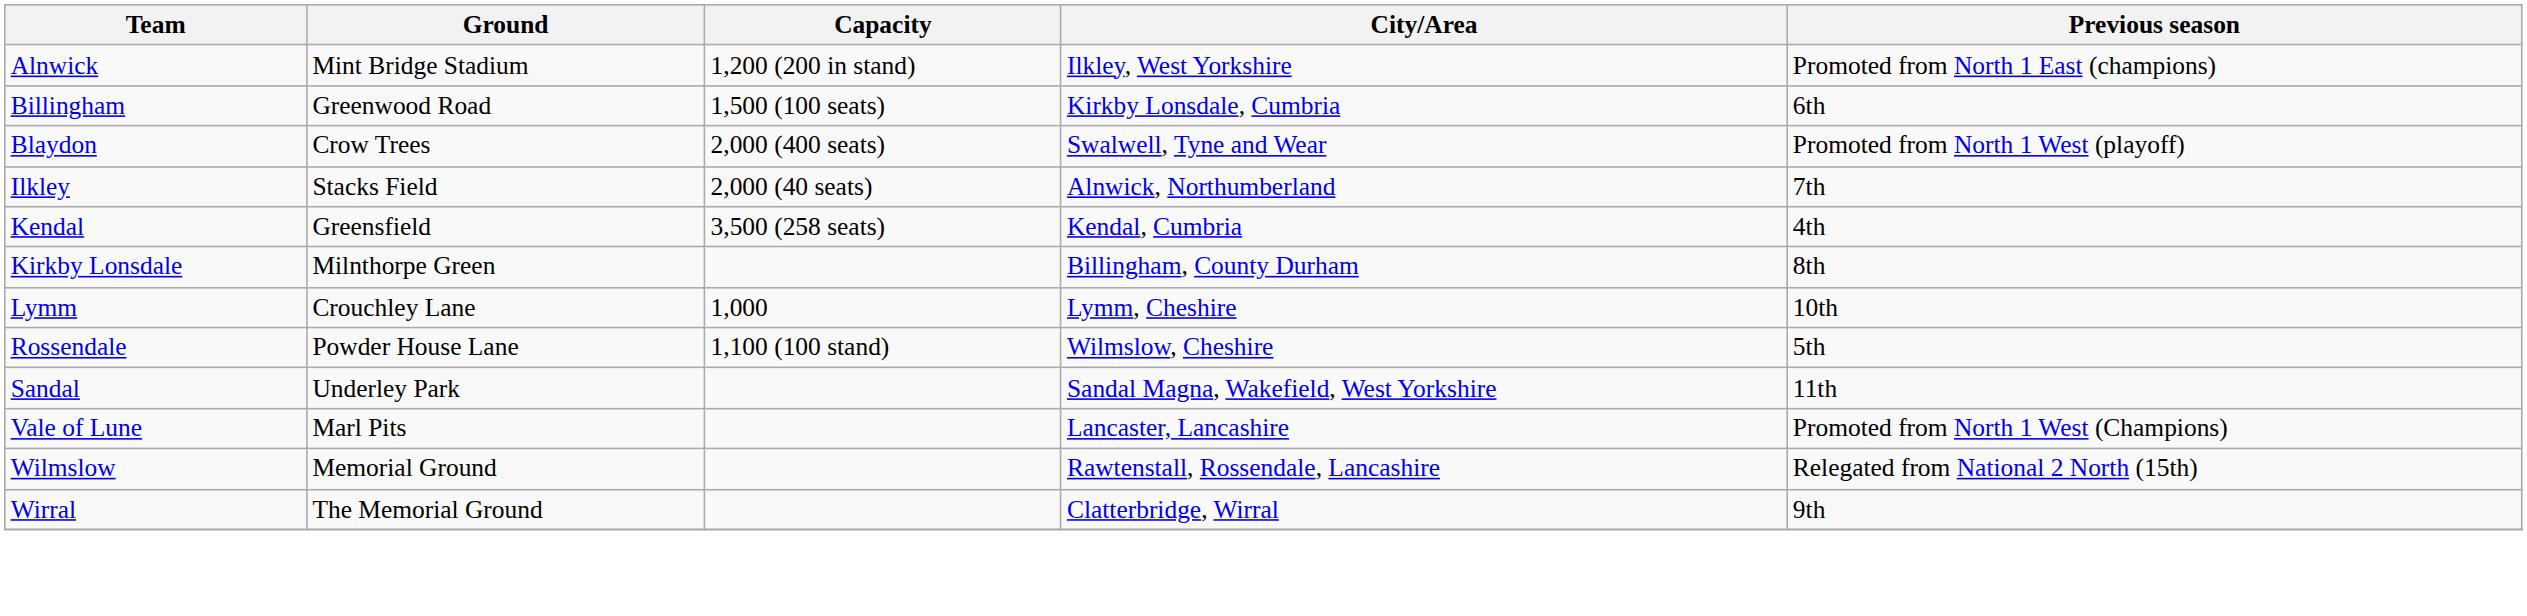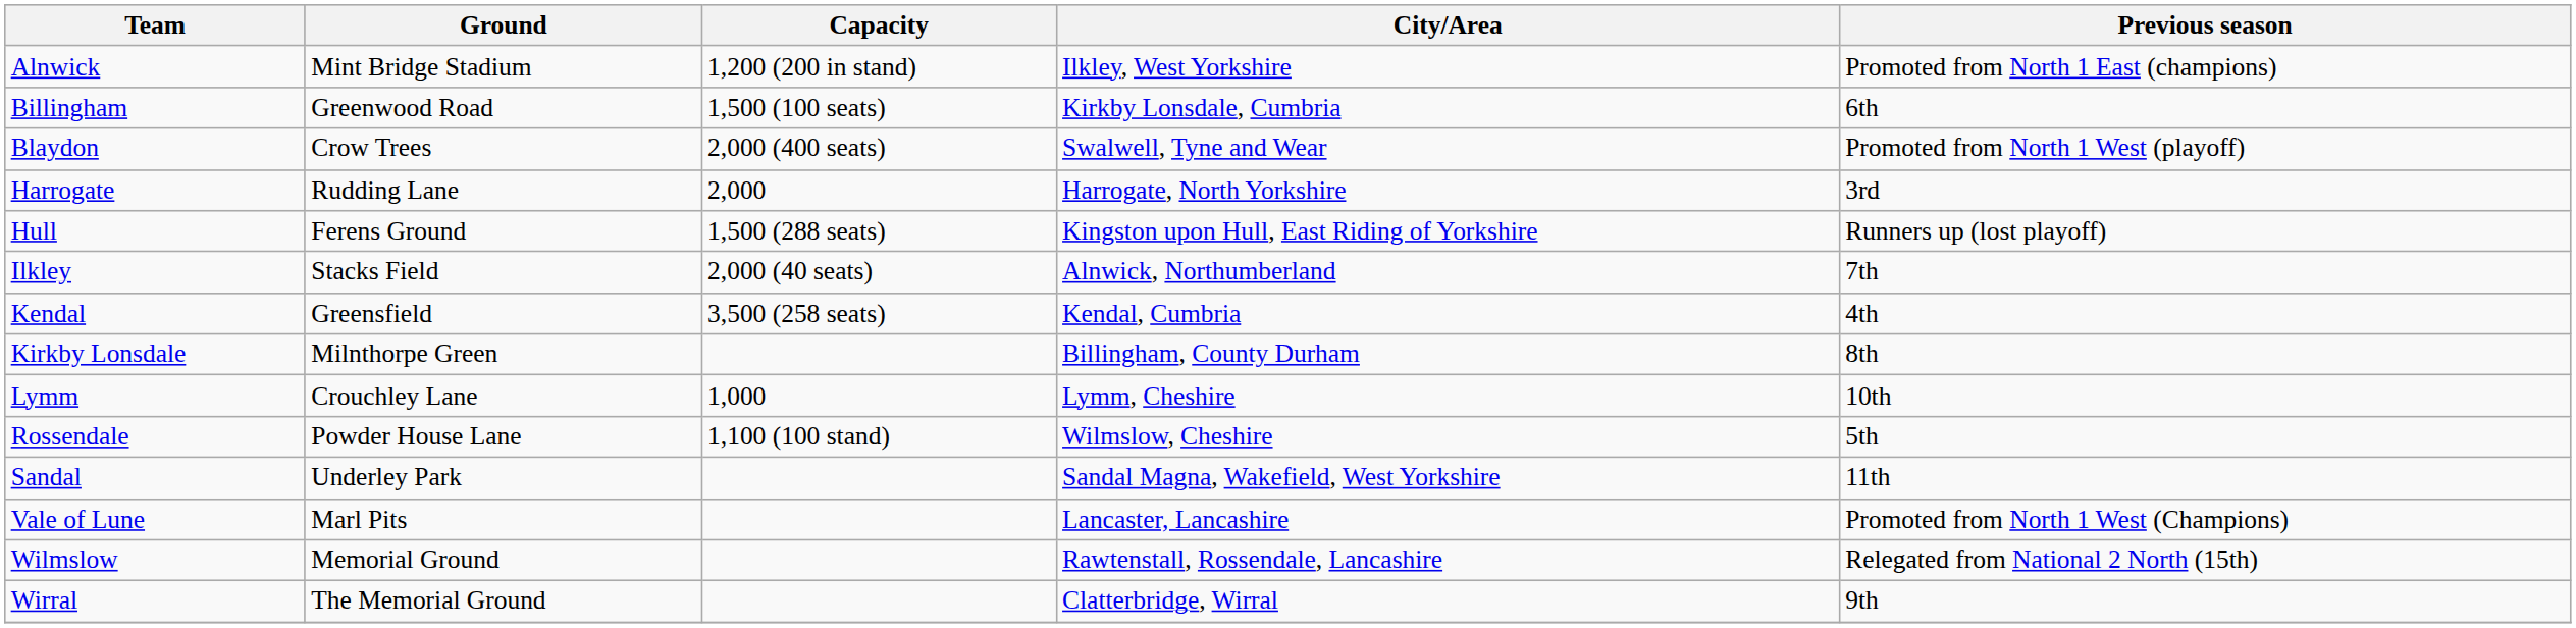 <table class="wikitable sortable" width=100%>
 <tr>
 <th>Team</th>
 <th>Ground</th>
 <th>Capacity</th>
 <th>City/Area</th>
 <th>Previous season</th>
 </tr>
 <tr>
 <td><a href='#'>Alnwick</a></td>
 <td>Mint Bridge Stadium</td>
 <td>1,200 (200 in stand)</td>
 <td><a href='#'>Ilkley</a>, <a href='#'>West Yorkshire</a></td>
 <td>Promoted from <a href='#'>North 1 East</a> (champions)</td>
 </tr>
 <tr>
 <td><a href='#'>Billingham</a></td>
 <td>Greenwood Road</td>
 <td>1,500 (100 seats)</td>
 <td><a href='#'>Kirkby Lonsdale</a>, <a href='#'>Cumbria</a></td>
 <td>6th</td>
 </tr>
 <tr>
 <td><a href='#'>Blaydon</a></td>
 <td>Crow Trees</td>
 <td>2,000 (400 seats)</td>
 <td><a href='#'>Swalwell</a>, <a href='#'>Tyne and Wear</a></td>
 <td>Promoted from <a href='#'>North 1 West</a> (playoff)</td>
+</tr>
+<tr>
+<td><a href='#'>Harrogate</a></td>
+<td>Rudding Lane</td>
+<td>2,000</td>
+<td><a href='#'>Harrogate</a>, <a href='#'>North Yorkshire</a></td>
+<td>3rd</td>
+</tr>
+<tr>
+<td><a href='#'>Hull</a></td>
+<td>Ferens Ground</td>
+<td>1,500 (288 seats)</td>
+<td><a href='#'>Kingston upon Hull</a>, <a href='#'>East Riding of Yorkshire</a></td>
+<td>Runners up (lost playoff)</td>
 </tr>
 <tr>
 <td><a href='#'>Ilkley</a></td>
 <td>Stacks Field</td>
 <td>2,000 (40 seats)</td>
 <td><a href='#'>Alnwick</a>, <a href='#'>Northumberland</a></td>
 <td>7th</td>
 </tr>
 <tr>
 <td><a href='#'>Kendal</a></td>
 <td>Greensfield</td>
 <td>3,500 (258 seats)</td>
 <td><a href='#'>Kendal</a>, <a href='#'>Cumbria</a></td>
 <td>4th</td>
 </tr>
 <tr>
 <td><a href='#'>Kirkby Lonsdale</a></td>
 <td>Milnthorpe Green</td>
 <td></td>
 <td><a href='#'>Billingham</a>, <a href='#'>County Durham</a></td>
 <td>8th</td>
 </tr>
 <tr>
 <td><a href='#'>Lymm</a></td>
 <td>Crouchley Lane</td>
 <td>1,000</td>
 <td><a href='#'>Lymm</a>, <a href='#'>Cheshire</a></td>
 <td>10th</td>
 </tr>
 <tr>
 <td><a href='#'>Rossendale</a></td>
 <td>Powder House Lane</td>
 <td>1,100 (100 stand)</td>
 <td><a href='#'>Wilmslow</a>, <a href='#'>Cheshire</a></td>
 <td>5th</td>
 </tr>
 <tr>
 <td><a href='#'>Sandal</a></td>
 <td>Underley Park</td>
 <td></td>
 <td><a href='#'>Sandal Magna</a>, <a href='#'>Wakefield</a>, <a href='#'>West Yorkshire</a></td>
 <td>11th</td>
 </tr>
 <tr>
 <td><a href='#'>Vale of Lune</a></td>
 <td>Marl Pits</td>
 <td></td>
 <td><a href='#'>Lancaster, Lancashire</a></td>
 <td>Promoted from <a href='#'>North 1 West</a> (Champions)</td>
 </tr>
 <tr>
 <td><a href='#'>Wilmslow</a></td>
 <td>Memorial Ground</td>
 <td></td>
 <td><a href='#'>Rawtenstall</a>, <a href='#'>Rossendale</a>, <a href='#'>Lancashire</a></td>
 <td>Relegated from <a href='#'>National 2 North</a> (15th)</td>
 </tr>
 <tr>
 <td><a href='#'>Wirral</a></td>
 <td>The Memorial Ground</td>
 <td></td>
 <td><a href='#'>Clatterbridge</a>, <a href='#'>Wirral</a></td>
 <td>9th</td>
 </tr>
 <tr>
 </tr>
 </table>
